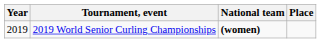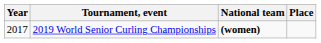 <table class="wikitable">
 <tr>
 <th scope="col">Year</th>
 <th scope="col">Tournament, event</th>
 <th scope="col">National team</th>
 <th scope="col">Place</th>
 </tr>
 <tr>
-<td>2019</td>
+<td>2017</td>
 <td><a href='#'>2019 World Senior Curling Championships</a></td>
 <td><strong> (women)</strong></td>
 <td></td>
 </tr>
 </table>
